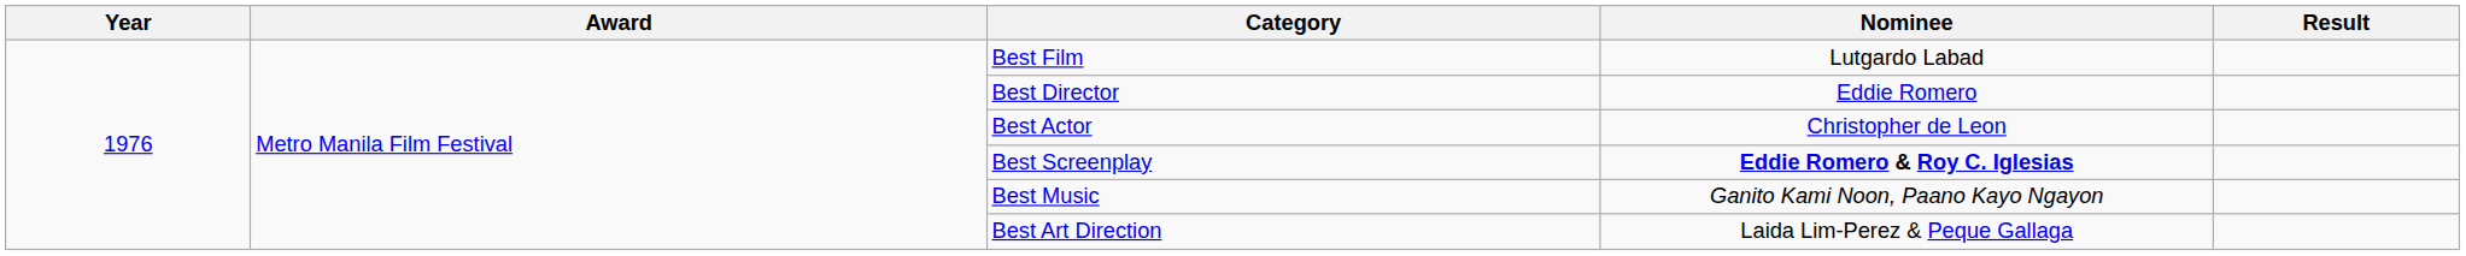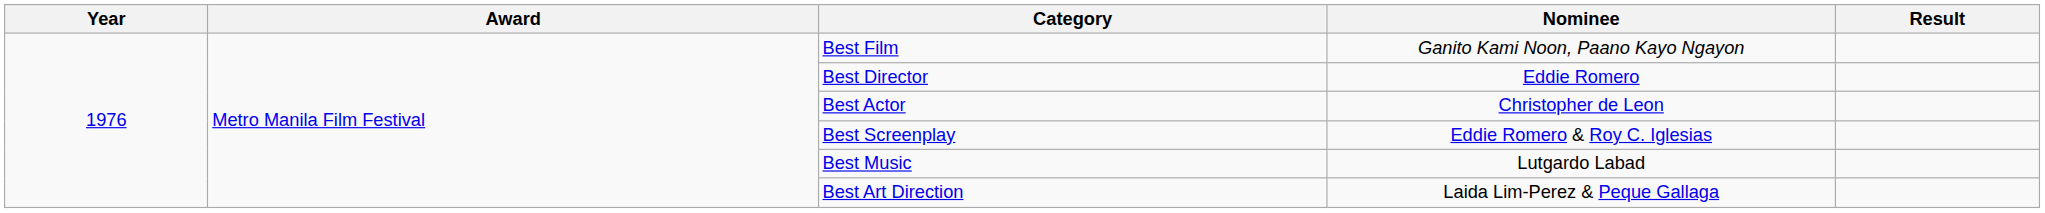 <table | width="90%" class="wikitable sortable">
 <tr>
 <th width="10%">Year</th>
 <th width="30%">Award</th>
 <th width="25%">Category</th>
 <th width="25%">Nominee</th>
 <th width="10%">Result</th>
 </tr>
 <tr>
 <td rowspan="6" align="center"><a href='#'>1976</a></td>
 <td rowspan="6" align="left"><a href='#'>Metro Manila Film Festival</a></td>
 <td align="left"><a href='#'>Best Film</a></td>
-<td align="center">Lutgardo Labad</td>
+<td align="center"><em>Ganito Kami Noon, Paano Kayo Ngayon</em></td>
 <td></td>
 </tr>
 <tr>
 <td align="left"><a href='#'>Best Director</a></td>
 <td align="center"><a href='#'>Eddie Romero</a></td>
 <td></td>
 </tr>
 <tr>
 <td align="left"><a href='#'>Best Actor</a></td>
 <td align="center"><a href='#'>Christopher de Leon</a></td>
 <td></td>
 </tr>
 <tr>
 <td align="left"><a href='#'>Best Screenplay</a></td>
-<td align="center"><strong><a href='#'>Eddie Romero</a> & <a href='#'>Roy C. Iglesias</a></strong></td>
+<td align="center"><a href='#'>Eddie Romero</a> & <a href='#'>Roy C. Iglesias</a></td>
 <td></td>
 </tr>
 <tr>
 <td align="left"><a href='#'>Best Music</a></td>
-<td align="center"><em>Ganito Kami Noon, Paano Kayo Ngayon</em></td>
+<td align="center">Lutgardo Labad</td>
 <td></td>
 </tr>
 <tr>
 <td align="left"><a href='#'>Best Art Direction</a></td>
 <td align="center">Laida Lim-Perez & <a href='#'>Peque Gallaga</a></td>
 <td></td>
 </tr>
 </table>
